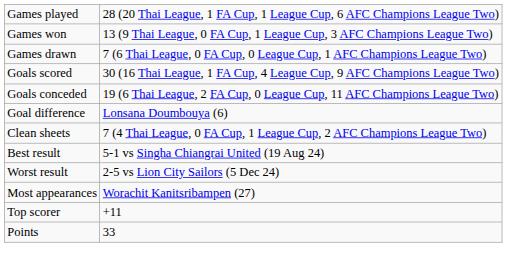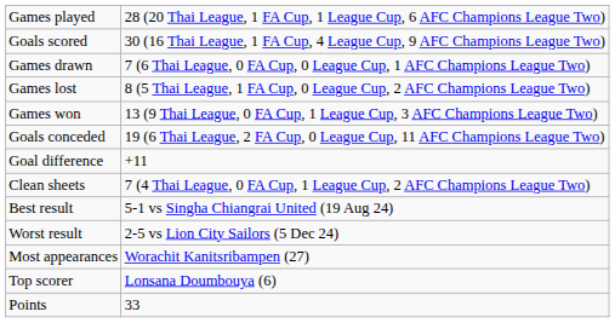 <table class="wikitable">
 <tr>
 <td>Games played</td>
 <td>28 (20 <a href='#'>Thai League</a>, 1 <a href='#'>FA Cup</a>, 1 <a href='#'>League Cup</a>, 6 <a href='#'>AFC Champions League Two</a>)</td>
 </tr>
 <tr>
-<td>Games won</td>
-<td>13 (9 <a href='#'>Thai League</a>, 0 <a href='#'>FA Cup</a>, 1 <a href='#'>League Cup</a>, 3 <a href='#'>AFC Champions League Two</a>)</td>
+<td>Goals scored</td>
+<td>30 (16 <a href='#'>Thai League</a>, 1 <a href='#'>FA Cup</a>, 4 <a href='#'>League Cup</a>, 9 <a href='#'>AFC Champions League Two</a>)</td>
 </tr>
 <tr>
 <td>Games drawn</td>
 <td>7 (6 <a href='#'>Thai League</a>, 0 <a href='#'>FA Cup</a>, 0 <a href='#'>League Cup</a>, 1 <a href='#'>AFC Champions League Two</a>)</td>
 </tr>
 <tr>
-<td>Goals scored</td>
-<td>30 (16 <a href='#'>Thai League</a>, 1 <a href='#'>FA Cup</a>, 4 <a href='#'>League Cup</a>, 9 <a href='#'>AFC Champions League Two</a>)</td>
+<td>Games lost</td>
+<td>8 (5 <a href='#'>Thai League</a>, 1 <a href='#'>FA Cup</a>, 0 <a href='#'>League Cup</a>, 2 <a href='#'>AFC Champions League Two</a>)</td>
+</tr>
+<tr>
+<td>Games won</td>
+<td>13 (9 <a href='#'>Thai League</a>, 0 <a href='#'>FA Cup</a>, 1 <a href='#'>League Cup</a>, 3 <a href='#'>AFC Champions League Two</a>)</td>
 </tr>
 <tr>
 <td>Goals conceded</td>
 <td>19 (6 <a href='#'>Thai League</a>, 2 <a href='#'>FA Cup</a>, 0 <a href='#'>League Cup</a>, 11 <a href='#'>AFC Champions League Two</a>)</td>
 </tr>
 <tr>
 <td>Goal difference</td>
-<td><a href='#'>Lonsana Doumbouya</a> (6)</td>
+<td>+11</td>
 </tr>
 <tr>
 <td>Clean sheets</td>
 <td>7 (4 <a href='#'>Thai League</a>, 0 <a href='#'>FA Cup</a>, 1 <a href='#'>League Cup</a>, 2 <a href='#'>AFC Champions League Two</a>)</td>
 </tr>
 <tr>
 <td>Best result</td>
 <td>5-1 vs <a href='#'>Singha Chiangrai United</a> (19 Aug 24)</td>
 </tr>
 <tr>
 <td>Worst result</td>
 <td>2-5 vs <a href='#'>Lion City Sailors</a> (5 Dec 24)</td>
 </tr>
 <tr>
 <td>Most appearances</td>
 <td><a href='#'>Worachit Kanitsribampen</a> (27)</td>
 </tr>
 <tr>
 <td>Top scorer</td>
-<td>+11</td>
+<td><a href='#'>Lonsana Doumbouya</a> (6)</td>
 </tr>
 <tr>
 <td>Points</td>
 <td>33</td>
 </tr>
 </table>
